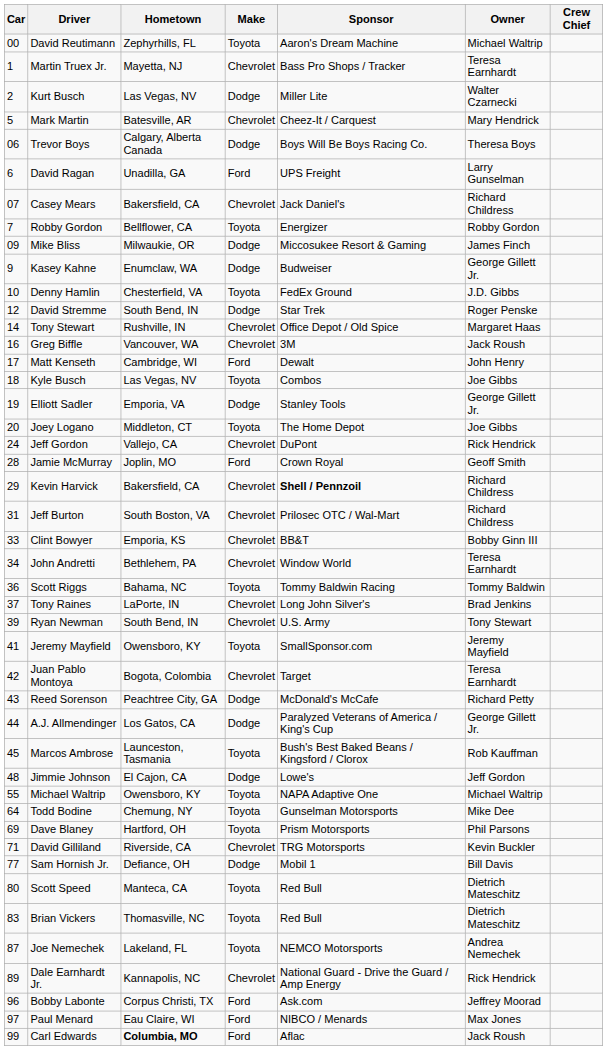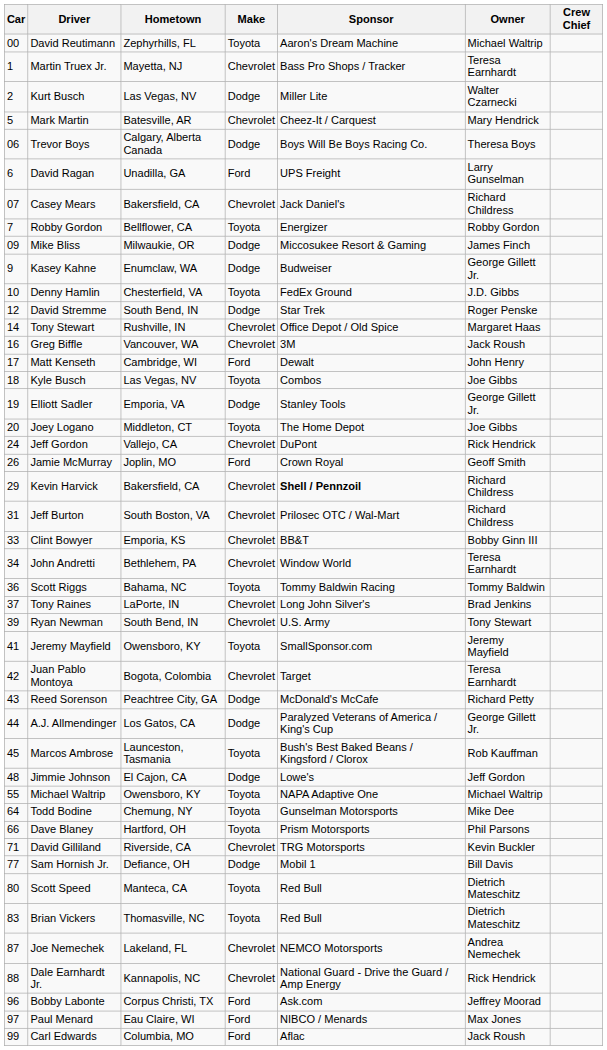 <table class="wikitable">
 <tr>
 <th colspan="1" rowspan="1">Car</th>
 <th colspan="1" rowspan="1"><abbr>Driver</abbr></th>
 <th colspan="1" rowspan="1"><abbr>Hometown</abbr></th>
 <th colspan="1" rowspan="1"><abbr>Make</abbr></th>
 <th colspan="1" rowspan="1"><abbr>Sponsor</abbr></th>
 <th colspan="1" rowspan="1">Owner</th>
 <th colspan="1" rowspan="1"><abbr>Crew Chief</abbr></th>
 </tr>
 <tr>
 <td>00</td>
 <td>David Reutimann</td>
 <td>Zephyrhills, FL</td>
 <td>Toyota</td>
 <td>Aaron's Dream Machine</td>
 <td>Michael Waltrip</td>
 <td></td>
 </tr>
 <tr>
 <td>1</td>
 <td>Martin Truex Jr.</td>
 <td>Mayetta, NJ</td>
 <td>Chevrolet</td>
 <td>Bass Pro Shops / Tracker</td>
 <td>Teresa Earnhardt</td>
 <td></td>
 </tr>
 <tr>
 <td>2</td>
 <td>Kurt Busch</td>
 <td>Las Vegas, NV</td>
 <td>Dodge</td>
 <td>Miller Lite</td>
 <td>Walter Czarnecki</td>
 <td></td>
 </tr>
 <tr>
 <td>5</td>
 <td>Mark Martin</td>
 <td>Batesville, AR</td>
 <td>Chevrolet</td>
 <td>Cheez-It / Carquest</td>
 <td>Mary Hendrick</td>
 <td></td>
 </tr>
 <tr>
 <td>06</td>
 <td>Trevor Boys</td>
 <td>Calgary, Alberta Canada</td>
 <td>Dodge</td>
 <td>Boys Will Be Boys Racing Co.</td>
 <td>Theresa Boys</td>
 <td></td>
 </tr>
 <tr>
 <td>6</td>
 <td>David Ragan</td>
 <td>Unadilla, GA</td>
 <td>Ford</td>
 <td>UPS Freight</td>
 <td>Larry Gunselman</td>
 <td></td>
 </tr>
 <tr>
 <td>07</td>
 <td>Casey Mears</td>
 <td>Bakersfield, CA</td>
 <td>Chevrolet</td>
 <td>Jack Daniel's</td>
 <td>Richard Childress</td>
 <td></td>
 </tr>
 <tr>
 <td>7</td>
 <td>Robby Gordon</td>
 <td>Bellflower, CA</td>
 <td>Toyota</td>
 <td>Energizer</td>
 <td>Robby Gordon</td>
 <td></td>
 </tr>
 <tr>
 <td>09</td>
 <td>Mike Bliss</td>
 <td>Milwaukie, OR</td>
 <td>Dodge</td>
 <td>Miccosukee Resort & Gaming</td>
 <td>James Finch</td>
 <td></td>
 </tr>
 <tr>
 <td>9</td>
 <td>Kasey Kahne</td>
 <td>Enumclaw, WA</td>
 <td>Dodge</td>
 <td>Budweiser</td>
 <td>George Gillett Jr.</td>
 <td></td>
 </tr>
 <tr>
 <td>10</td>
 <td>Denny Hamlin</td>
 <td>Chesterfield, VA</td>
 <td>Toyota</td>
 <td>FedEx Ground</td>
 <td>J.D. Gibbs</td>
 <td></td>
 </tr>
 <tr>
 <td>12</td>
 <td>David Stremme</td>
 <td>South Bend, IN</td>
 <td>Dodge</td>
 <td>Star Trek</td>
 <td>Roger Penske</td>
 <td></td>
 </tr>
 <tr>
 <td>14</td>
 <td>Tony Stewart</td>
 <td>Rushville, IN</td>
 <td>Chevrolet</td>
 <td>Office Depot / Old Spice</td>
 <td>Margaret Haas</td>
 <td></td>
 </tr>
 <tr>
 <td>16</td>
 <td>Greg Biffle</td>
 <td>Vancouver, WA</td>
 <td>Chevrolet</td>
 <td>3M</td>
 <td>Jack Roush</td>
 <td></td>
 </tr>
 <tr>
 <td>17</td>
 <td>Matt Kenseth</td>
 <td>Cambridge, WI</td>
 <td>Ford</td>
 <td>Dewalt</td>
 <td>John Henry</td>
 <td></td>
 </tr>
 <tr>
 <td>18</td>
 <td>Kyle Busch</td>
 <td>Las Vegas, NV</td>
 <td>Toyota</td>
 <td>Combos</td>
 <td>Joe Gibbs</td>
 <td></td>
 </tr>
 <tr>
 <td>19</td>
 <td>Elliott Sadler</td>
 <td>Emporia, VA</td>
 <td>Dodge</td>
 <td>Stanley Tools</td>
 <td>George Gillett Jr.</td>
 <td></td>
 </tr>
 <tr>
 <td>20</td>
 <td>Joey Logano</td>
 <td>Middleton, CT</td>
 <td>Toyota</td>
 <td>The Home Depot</td>
 <td>Joe Gibbs</td>
 <td></td>
 </tr>
 <tr>
 <td>24</td>
 <td>Jeff Gordon</td>
 <td>Vallejo, CA</td>
 <td>Chevrolet</td>
 <td>DuPont</td>
 <td>Rick Hendrick</td>
 <td></td>
 </tr>
 <tr>
-<td>28</td>
+<td>26</td>
 <td>Jamie McMurray</td>
 <td>Joplin, MO</td>
 <td>Ford</td>
 <td>Crown Royal</td>
 <td>Geoff Smith</td>
 <td></td>
 </tr>
 <tr>
 <td>29</td>
 <td>Kevin Harvick</td>
 <td>Bakersfield, CA</td>
 <td>Chevrolet</td>
 <td><strong>Shell / Pennzoil</strong></td>
 <td>Richard Childress</td>
 <td></td>
 </tr>
 <tr>
 <td>31</td>
 <td>Jeff Burton</td>
 <td>South Boston, VA</td>
 <td>Chevrolet</td>
 <td>Prilosec OTC / Wal-Mart</td>
 <td>Richard Childress</td>
 <td></td>
 </tr>
 <tr>
 <td>33</td>
 <td>Clint Bowyer</td>
 <td>Emporia, KS</td>
 <td>Chevrolet</td>
 <td>BB&T</td>
 <td>Bobby Ginn III</td>
 <td></td>
 </tr>
 <tr>
 <td>34</td>
 <td>John Andretti</td>
 <td>Bethlehem, PA</td>
 <td>Chevrolet</td>
 <td>Window World</td>
 <td>Teresa Earnhardt</td>
 <td></td>
 </tr>
 <tr>
 <td>36</td>
 <td>Scott Riggs</td>
 <td>Bahama, NC</td>
 <td>Toyota</td>
 <td>Tommy Baldwin Racing</td>
 <td>Tommy Baldwin</td>
 <td></td>
 </tr>
 <tr>
 <td>37</td>
 <td>Tony Raines</td>
 <td>LaPorte, IN</td>
 <td>Chevrolet</td>
 <td>Long John Silver's</td>
 <td>Brad Jenkins</td>
 <td></td>
 </tr>
 <tr>
 <td>39</td>
 <td>Ryan Newman</td>
 <td>South Bend, IN</td>
 <td>Chevrolet</td>
 <td>U.S. Army</td>
 <td>Tony Stewart</td>
 <td></td>
 </tr>
 <tr>
 <td>41</td>
 <td>Jeremy Mayfield</td>
 <td>Owensboro, KY</td>
 <td>Toyota</td>
 <td>SmallSponsor.com</td>
 <td>Jeremy Mayfield</td>
 <td></td>
 </tr>
 <tr>
 <td>42</td>
 <td>Juan Pablo Montoya</td>
 <td>Bogota, Colombia</td>
 <td>Chevrolet</td>
 <td>Target</td>
 <td>Teresa Earnhardt</td>
 <td></td>
 </tr>
 <tr>
 <td>43</td>
 <td>Reed Sorenson</td>
 <td>Peachtree City, GA</td>
 <td>Dodge</td>
 <td>McDonald's McCafe</td>
 <td>Richard Petty</td>
 <td></td>
 </tr>
 <tr>
 <td>44</td>
 <td>A.J. Allmendinger</td>
 <td>Los Gatos, CA</td>
 <td>Dodge</td>
 <td>Paralyzed Veterans of America / King's Cup</td>
 <td>George Gillett Jr.</td>
 <td></td>
 </tr>
 <tr>
 <td>45</td>
 <td>Marcos Ambrose</td>
 <td>Launceston, Tasmania</td>
 <td>Toyota</td>
 <td>Bush's Best Baked Beans / Kingsford / Clorox</td>
 <td>Rob Kauffman</td>
 <td></td>
 </tr>
 <tr>
 <td>48</td>
 <td>Jimmie Johnson</td>
 <td>El Cajon, CA</td>
 <td>Dodge</td>
 <td>Lowe's</td>
 <td>Jeff Gordon</td>
 <td></td>
 </tr>
 <tr>
 <td>55</td>
 <td>Michael Waltrip</td>
 <td>Owensboro, KY</td>
 <td>Toyota</td>
 <td>NAPA Adaptive One</td>
 <td>Michael Waltrip</td>
 <td></td>
 </tr>
 <tr>
 <td>64</td>
 <td>Todd Bodine</td>
 <td>Chemung, NY</td>
 <td>Toyota</td>
 <td>Gunselman Motorsports</td>
 <td>Mike Dee</td>
 <td></td>
 </tr>
 <tr>
-<td>69</td>
+<td>66</td>
 <td>Dave Blaney</td>
 <td>Hartford, OH</td>
 <td>Toyota</td>
 <td>Prism Motorsports</td>
 <td>Phil Parsons</td>
 <td></td>
 </tr>
 <tr>
 <td>71</td>
 <td>David Gilliland</td>
 <td>Riverside, CA</td>
 <td>Chevrolet</td>
 <td>TRG Motorsports</td>
 <td>Kevin Buckler</td>
 <td></td>
 </tr>
 <tr>
 <td>77</td>
 <td>Sam Hornish Jr.</td>
 <td>Defiance, OH</td>
 <td>Dodge</td>
 <td>Mobil 1</td>
 <td>Bill Davis</td>
 <td></td>
 </tr>
 <tr>
 <td>80</td>
 <td>Scott Speed</td>
 <td>Manteca, CA</td>
 <td>Toyota</td>
 <td>Red Bull</td>
 <td>Dietrich Mateschitz</td>
 <td></td>
 </tr>
 <tr>
 <td>83</td>
 <td>Brian Vickers</td>
 <td>Thomasville, NC</td>
 <td>Toyota</td>
 <td>Red Bull</td>
 <td>Dietrich Mateschitz</td>
 <td></td>
 </tr>
 <tr>
 <td>87</td>
 <td>Joe Nemechek</td>
 <td>Lakeland, FL</td>
-<td>Toyota</td>
+<td>Chevrolet</td>
 <td>NEMCO Motorsports</td>
 <td>Andrea Nemechek</td>
 <td></td>
 </tr>
 <tr>
-<td>89</td>
+<td>88</td>
 <td>Dale Earnhardt Jr.</td>
 <td>Kannapolis, NC</td>
 <td>Chevrolet</td>
 <td>National Guard - Drive the Guard / Amp Energy</td>
 <td>Rick Hendrick</td>
 <td></td>
 </tr>
 <tr>
 <td>96</td>
 <td>Bobby Labonte</td>
 <td>Corpus Christi, TX</td>
 <td>Ford</td>
 <td>Ask.com</td>
 <td>Jeffrey Moorad</td>
 <td></td>
 </tr>
 <tr>
 <td>97</td>
 <td>Paul Menard</td>
 <td>Eau Claire, WI</td>
 <td>Ford</td>
 <td>NIBCO / Menards</td>
 <td>Max Jones</td>
 <td></td>
 </tr>
 <tr>
 <td>99</td>
 <td>Carl Edwards</td>
-<td><strong>Columbia, MO</strong></td>
+<td>Columbia, MO</td>
 <td>Ford</td>
 <td>Aflac</td>
 <td>Jack Roush</td>
 <td></td>
 </tr>
 </table>
